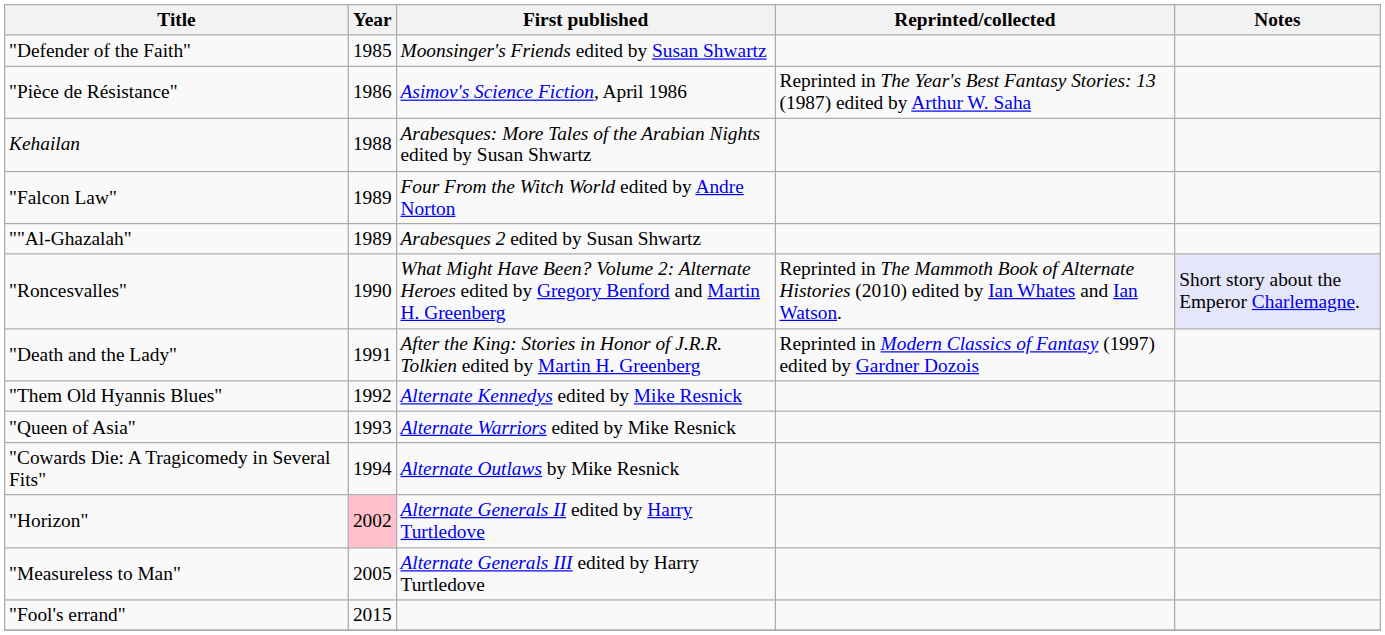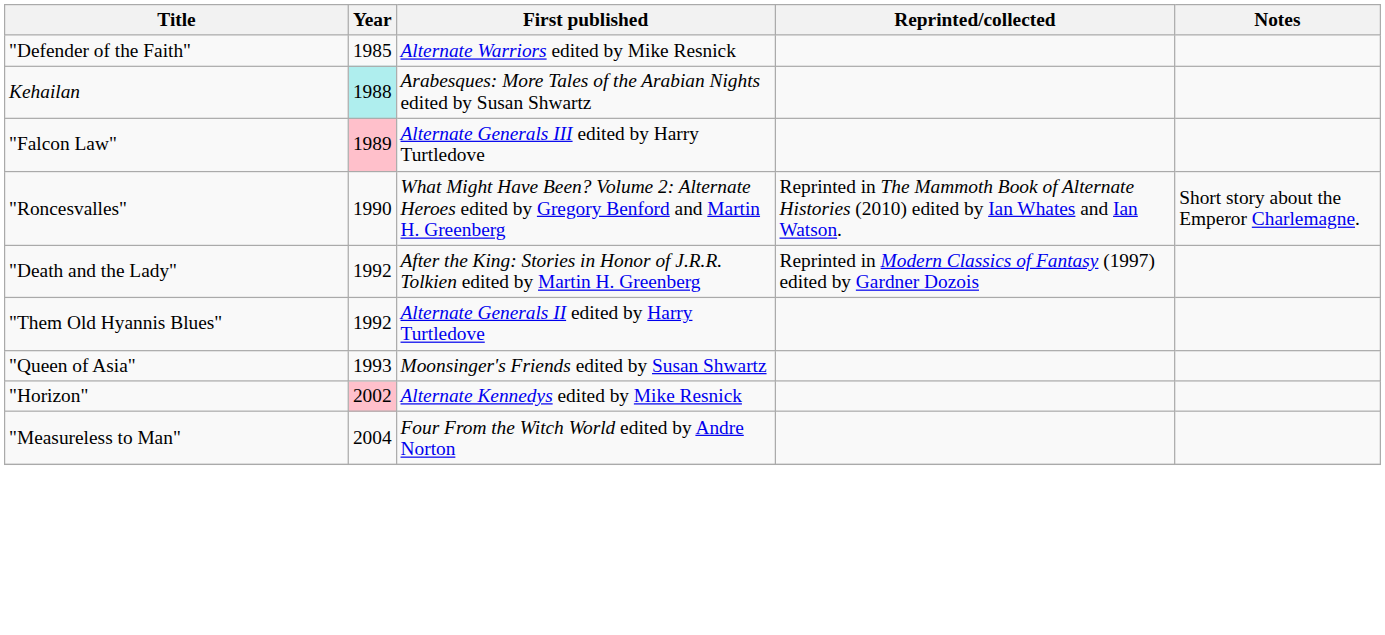 <table class='wikitable sortable' width='90%'>
 <tr>
 <th width=25%>Title</th>
 <th>Year</th>
 <th>First published</th>
 <th>Reprinted/collected</th>
 <th>Notes</th>
 </tr>
 <tr>
 <td>"Defender of the Faith"</td>
 <td>1985</td>
-<td><em>Moonsinger's Friends</em> edited by <a href='#'>Susan Shwartz</a></td>
+<td><em><a href='#'>Alternate Warriors</a></em> edited by Mike Resnick</td>
 <td></td>
 <td></td>
 </tr>
 <tr>
-<td>"Pièce de Résistance"</td>
-<td>1986</td>
-<td><em><a href='#'>Asimov's Science Fiction</a></em>, April 1986</td>
-<td>Reprinted in  <em>The Year's Best Fantasy Stories: 13</em> (1987) edited by <a href='#'>Arthur W. Saha</a></td>
-<td></td>
-</tr>
-<tr>
 <td><em>Kehailan</em></td>
-<td>1988</td>
+<td style="background: paleturquoise;">1988</td>
 <td><em>Arabesques: More Tales of the Arabian Nights</em> edited by Susan Shwartz</td>
 <td></td>
 <td></td>
 </tr>
 <tr>
 <td>"Falcon Law"</td>
-<td>1989</td>
-<td><em>Four From the Witch World</em> edited by <a href='#'>Andre Norton</a></td>
-<td></td>
-<td></td>
-</tr>
-<tr>
-<td>""Al-Ghazalah"</td>
-<td>1989</td>
-<td><em>Arabesques 2</em> edited by Susan Shwartz</td>
+<td style="background: pink;">1989</td>
+<td><em><a href='#'>Alternate Generals III</a></em> edited by Harry Turtledove</td>
 <td></td>
 <td></td>
 </tr>
 <tr>
 <td>"Roncesvalles"</td>
 <td>1990</td>
 <td><em>What Might Have Been? Volume 2: Alternate Heroes</em> edited by <a href='#'>Gregory Benford</a> and <a href='#'>Martin H. Greenberg</a></td>
 <td>Reprinted in <em>The Mammoth Book of Alternate Histories</em> (2010) edited by <a href='#'>Ian Whates</a> and <a href='#'>Ian Watson</a>.</td>
-<td style="background: lavender;">Short story about the Emperor <a href='#'>Charlemagne</a>.</td>
+<td>Short story about the Emperor <a href='#'>Charlemagne</a>.</td>
 </tr>
 <tr>
 <td>"Death and the Lady"</td>
-<td>1991</td>
+<td>1992</td>
 <td><em>After the King: Stories in Honor of J.R.R. Tolkien</em> edited by <a href='#'>Martin H. Greenberg</a></td>
 <td>Reprinted in <em><a href='#'>Modern Classics of Fantasy</a></em> (1997) edited by <a href='#'>Gardner Dozois</a></td>
 <td></td>
 </tr>
 <tr>
 <td>"Them Old Hyannis Blues"</td>
 <td>1992</td>
-<td><em><a href='#'>Alternate Kennedys</a></em> edited by <a href='#'>Mike Resnick</a></td>
+<td><em><a href='#'>Alternate Generals II</a></em> edited by <a href='#'>Harry Turtledove</a></td>
 <td></td>
 <td></td>
 </tr>
 <tr>
 <td>"Queen of Asia"</td>
 <td>1993</td>
-<td><em><a href='#'>Alternate Warriors</a></em> edited by Mike Resnick</td>
-<td></td>
-<td></td>
-</tr>
-<tr>
-<td>"Cowards Die: A Tragicomedy in Several Fits"</td>
-<td>1994</td>
-<td><em><a href='#'>Alternate Outlaws</a></em> by Mike Resnick</td>
+<td><em>Moonsinger's Friends</em> edited by <a href='#'>Susan Shwartz</a></td>
 <td></td>
 <td></td>
 </tr>
 <tr>
 <td>"Horizon"</td>
 <td style="background: pink;">2002</td>
-<td><em><a href='#'>Alternate Generals II</a></em> edited by <a href='#'>Harry Turtledove</a></td>
+<td><em><a href='#'>Alternate Kennedys</a></em> edited by <a href='#'>Mike Resnick</a></td>
 <td></td>
 <td></td>
 </tr>
 <tr>
 <td>"Measureless to Man"</td>
-<td>2005</td>
-<td><em><a href='#'>Alternate Generals III</a></em> edited by Harry Turtledove</td>
-<td></td>
-<td></td>
-</tr>
-<tr>
-<td>"Fool's errand"</td>
-<td>2015</td>
-<td></td>
+<td>2004</td>
+<td><em>Four From the Witch World</em> edited by <a href='#'>Andre Norton</a></td>
 <td></td>
 <td></td>
 </tr>
 <tr>
 </tr>
 </table>
